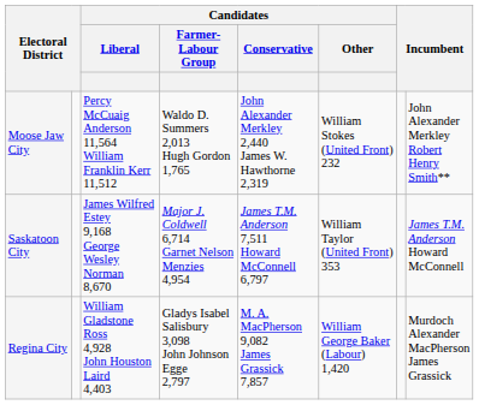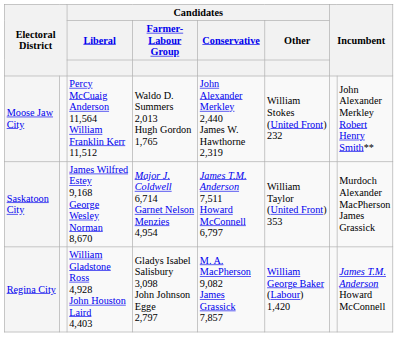 <table class="wikitable">
 <tr>
 <th width=16% rowspan=3 colspan=2>Electoral District</th>
 <th colspan=4>Candidates</th>
 <th width=14% rowspan=3 colspan=2>Incumbent</th>
 </tr>
 <tr>
 <th width=17.5%><a href='#'>Liberal</a></th>
 <th width=17.5%><a href='#'>Farmer-Labour Group</a></th>
 <th width=17.5%><a href='#'>Conservative</a></th>
 <th width=17.5%>Other</th>
 </tr>
 <tr>
 <th width=17.5% > </th>
 <th width=17.5% > </th>
 <th width=17.5% > </th>
 <th width=17.5% > </th>
 </tr>
 <tr>
 <td bgcolor=whitesmoke><a href='#'>Moose Jaw City</a></td>
 <td> </td>
 <td><a href='#'>Percy McCuaig Anderson</a><br>11,564<br><a href='#'>William Franklin Kerr</a><br>11,512</td>
 <td>Waldo D. Summers<br>2,013<br>Hugh Gordon<br>1,765</td>
 <td><a href='#'>John Alexander Merkley</a><br>2,440<br>James W. Hawthorne<br>2,319</td>
 <td>William Stokes<br>(<a href='#'>United Front</a>) 232</td>
 <td> </td>
 <td>John Alexander Merkley<br><a href='#'>Robert Henry Smith</a>**</td>
 </tr>
 <tr>
 <td bgcolor=whitesmoke><a href='#'>Saskatoon City</a></td>
 <td> </td>
 <td><a href='#'>James Wilfred Estey</a><br>9,168<br><a href='#'>George Wesley Norman</a><br>8,670</td>
 <td><em><a href='#'>Major J. Coldwell</a></em><br>6,714<br><a href='#'>Garnet Nelson Menzies</a><br>4,954</td>
 <td><em><a href='#'>James T.M. Anderson</a></em><br>7,511<br><a href='#'>Howard McConnell</a><br>6,797</td>
 <td>William Taylor<br>(<a href='#'>United Front</a>) 353</td>
 <td> </td>
-<td><em><a href='#'>James T.M. Anderson</a></em><br>Howard McConnell</td>
+<td>Murdoch Alexander MacPherson<br>James Grassick</td>
 </tr>
 <tr>
 <td bgcolor=whitesmoke><a href='#'>Regina City</a></td>
 <td> </td>
 <td><a href='#'>William Gladstone Ross</a><br>4,928<br><a href='#'>John Houston Laird</a><br>4,403</td>
 <td>Gladys Isabel Salisbury<br>3,098<br>John Johnson Egge<br>2,797</td>
 <td><a href='#'>M. A. MacPherson</a><br>9,082<br><a href='#'>James Grassick</a><br>7,857</td>
 <td><a href='#'>William George Baker</a> (<a href='#'>Labour</a>) 1,420</td>
 <td> </td>
-<td>Murdoch Alexander MacPherson<br>James Grassick</td>
+<td><em><a href='#'>James T.M. Anderson</a></em><br>Howard McConnell</td>
 </tr>
 </table>
